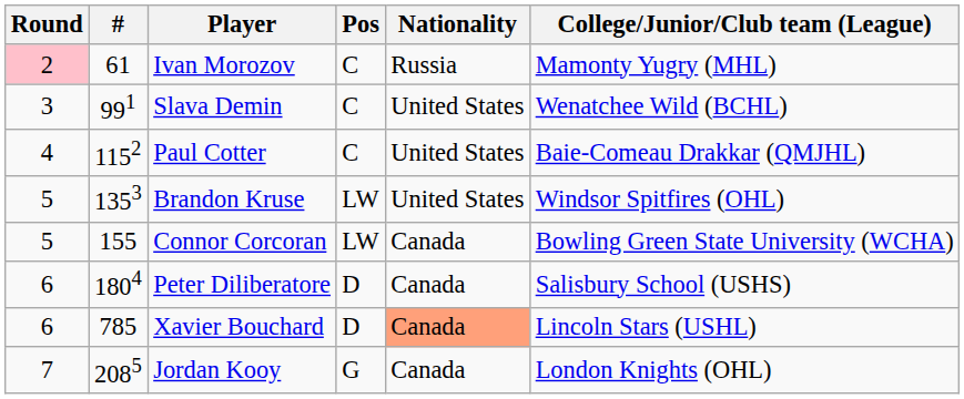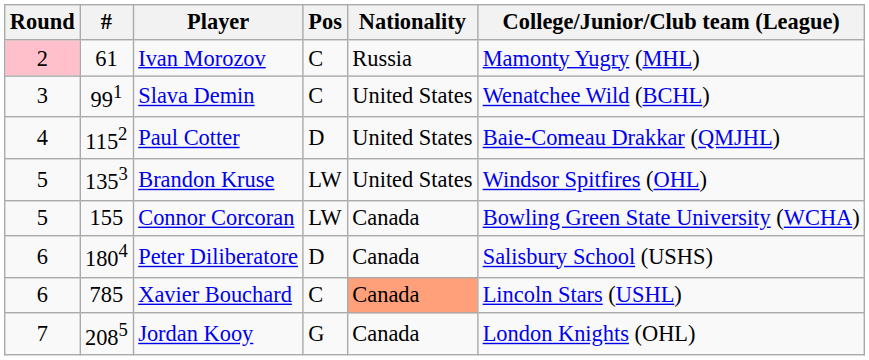 <table class="wikitable">
 <tr>
 <th>Round</th>
 <th>#</th>
 <th>Player</th>
 <th>Pos</th>
 <th>Nationality</th>
 <th>College/Junior/Club team (League)</th>
 </tr>
 <tr>
 <td style="background: pink; text-align:center;">2</td>
 <td style="text-align:center;">61</td>
 <td><a href='#'>Ivan Morozov</a></td>
 <td>C</td>
 <td> Russia</td>
 <td><a href='#'>Mamonty Yugry</a> (<a href='#'>MHL</a>)</td>
 </tr>
 <tr>
 <td style="text-align:center;">3</td>
 <td style="text-align:center;">99<sup>1</sup></td>
 <td><a href='#'>Slava Demin</a></td>
 <td>C</td>
 <td> United States</td>
 <td><a href='#'>Wenatchee Wild</a> (<a href='#'>BCHL</a>)</td>
 </tr>
 <tr>
 <td style="text-align:center;">4</td>
 <td style="text-align:center;">115<sup>2</sup></td>
 <td><a href='#'>Paul Cotter</a></td>
-<td>C</td>
+<td>D</td>
 <td> United States</td>
 <td><a href='#'>Baie-Comeau Drakkar</a> (<a href='#'>QMJHL</a>)</td>
 </tr>
 <tr>
 <td style="text-align:center;">5</td>
 <td style="text-align:center;">135<sup>3</sup></td>
 <td><a href='#'>Brandon Kruse</a></td>
 <td>LW</td>
 <td> United States</td>
 <td><a href='#'>Windsor Spitfires</a> (<a href='#'>OHL</a>)</td>
 </tr>
 <tr>
 <td style="text-align:center;">5</td>
 <td style="text-align:center;">155</td>
 <td><a href='#'>Connor Corcoran</a></td>
 <td>LW</td>
 <td> Canada</td>
 <td><a href='#'>Bowling Green State University</a> (<a href='#'>WCHA</a>)</td>
 </tr>
 <tr>
 <td style="text-align:center;">6</td>
 <td style="text-align:center;">180<sup>4</sup></td>
 <td><a href='#'>Peter Diliberatore</a></td>
 <td>D</td>
 <td> Canada</td>
 <td><a href='#'>Salisbury School</a> (USHS)</td>
 </tr>
 <tr>
 <td style="text-align:center;">6</td>
 <td style="text-align:center;">785</td>
 <td><a href='#'>Xavier Bouchard</a></td>
-<td>D</td>
+<td>C</td>
 <td style="background: lightsalmon;"> Canada</td>
 <td><a href='#'>Lincoln Stars</a> (<a href='#'>USHL</a>)</td>
 </tr>
 <tr>
 <td style="text-align:center;">7</td>
 <td style="text-align:center;">208<sup>5</sup></td>
 <td><a href='#'>Jordan Kooy</a></td>
 <td>G</td>
 <td> Canada</td>
 <td><a href='#'>London Knights</a> (OHL)</td>
 </tr>
 </table>
